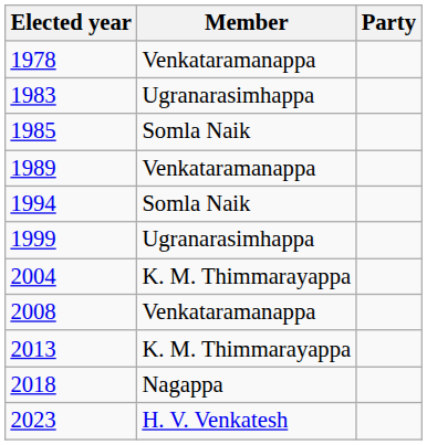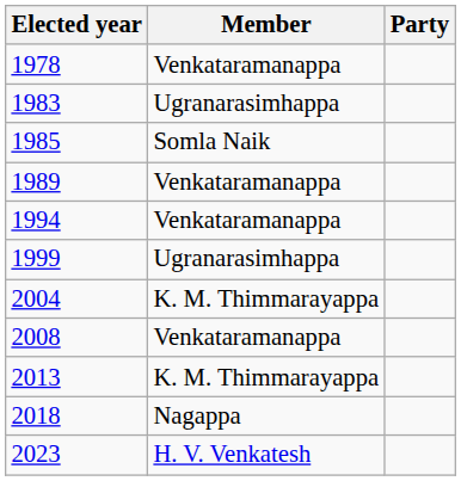 <table class="wikitable sortable">
 <tr>
 <th>Elected year</th>
 <th>Member</th>
 <th colspan=2>Party</th>
 </tr>
 <tr>
 <td><a href='#'>1978</a></td>
 <td>Venkataramanappa</td>
 <td></td>
 </tr>
 <tr>
 <td><a href='#'>1983</a></td>
 <td>Ugranarasimhappa</td>
 <td></td>
 </tr>
 <tr>
 <td><a href='#'>1985</a></td>
 <td>Somla Naik</td>
 <td></td>
 </tr>
 <tr>
 <td><a href='#'>1989</a></td>
 <td>Venkataramanappa</td>
 <td></td>
 </tr>
 <tr>
 <td><a href='#'>1994</a></td>
-<td>Somla Naik</td>
+<td>Venkataramanappa</td>
 <td></td>
 </tr>
 <tr>
 <td><a href='#'>1999</a></td>
 <td>Ugranarasimhappa</td>
 <td></td>
 </tr>
 <tr>
 <td><a href='#'>2004</a></td>
 <td>K. M. Thimmarayappa</td>
 <td></td>
 </tr>
 <tr>
 <td><a href='#'>2008</a></td>
 <td>Venkataramanappa</td>
 <td></td>
 </tr>
 <tr>
 <td><a href='#'>2013</a></td>
 <td>K. M. Thimmarayappa</td>
 <td></td>
 </tr>
 <tr>
 <td><a href='#'>2018</a></td>
 <td>Nagappa</td>
 <td></td>
 </tr>
 <tr>
 <td><a href='#'>2023</a></td>
 <td><a href='#'>H. V. Venkatesh</a></td>
 </tr>
 </table>
